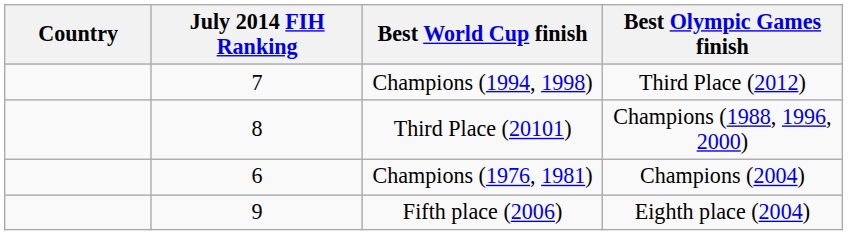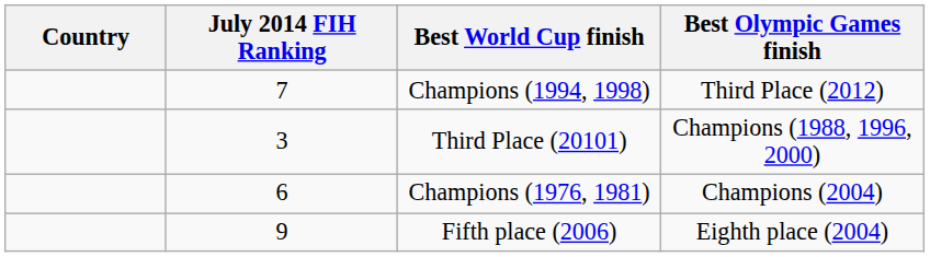 <table class="wikitable">
 <tr>
 <th style="width:125px;">Country</th>
 <th style="width:200px;">July 2014 <a href='#'>FIH Ranking</a></th>
 <th style="width:225px;">Best <a href='#'>World Cup</a> finish</th>
 <th style="width:225px;">Best <a href='#'>Olympic Games</a> finish</th>
 </tr>
 <tr style="text-align:center;">
 <td style="text-align:left;"></td>
 <td>7</td>
 <td>Champions (<a href='#'>1994</a>, <a href='#'>1998</a>)</td>
 <td>Third Place (<a href='#'>2012</a>)</td>
 </tr>
 <tr style="text-align:center;">
 <td style="text-align:left;"></td>
-<td>8</td>
+<td>3</td>
 <td>Third Place (<a href='#'>20101</a>)</td>
 <td>Champions (<a href='#'>1988</a>, <a href='#'>1996</a>, <a href='#'>2000</a>)</td>
 </tr>
 <tr style="text-align:center;">
 <td style="text-align:left;"></td>
 <td>6</td>
 <td>Champions (<a href='#'>1976</a>, <a href='#'>1981</a>)</td>
 <td>Champions (<a href='#'>2004</a>)</td>
 </tr>
 <tr style="text-align:center;">
 <td style="text-align:left;"></td>
 <td>9</td>
 <td>Fifth place (<a href='#'>2006</a>)</td>
 <td>Eighth place (<a href='#'>2004</a>)</td>
 </tr>
 </table>
